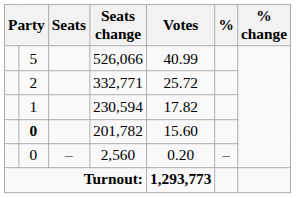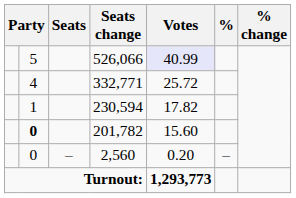 <table class="wikitable sortable">
 <tr>
 <th colspan="2" rowspan="1" align="center">Party</th>
 <th align="center">Seats</th>
 <th align="center">Seats<br>change</th>
 <th align="center">Votes</th>
 <th align="center">%</th>
 <th align="center">%<br>change</th>
 </tr>
 <tr>
 <td></td>
 <td align="center">5</td>
 <td align="center"></td>
 <td align="center">526,066</td>
-<td align="center">40.99</td>
+<td align="center" style="background: lavender;">40.99</td>
 <td align="center"></td>
 </tr>
 <tr>
 <td></td>
-<td align="center">2</td>
+<td align="center">4</td>
 <td align="center"></td>
 <td align="center">332,771</td>
 <td align="center">25.72</td>
 <td align="center"></td>
 </tr>
 <tr>
 <td></td>
 <td align="center">1</td>
 <td align="center"></td>
 <td align="center">230,594</td>
 <td align="center">17.82</td>
 <td align="center"></td>
 </tr>
 <tr>
 <td></td>
 <td align="center"><strong>0</strong></td>
 <td align="center"></td>
 <td align="center">201,782</td>
 <td align="center">15.60</td>
 <td align="center"></td>
 </tr>
 <tr>
 <td></td>
 <td align="center">0</td>
 <td align="center">–</td>
 <td align="center">2,560</td>
 <td align="center">0.20</td>
 <td align="center">–</td>
 </tr>
 <tr>
 <td colspan="4" rowspan="1" align="right"><strong>Turnout:</strong></td>
 <td align="center"><strong> 1,293,773</strong></td>
 <td align="center"></td>
 <td align="center"></td>
 </tr>
 </table>
